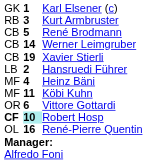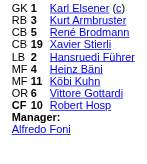 <table cellspacing="0" cellpadding="0" style="font-size:90%; margin:0.2em auto;">
 <tr>
 <th width="25"></th>
 <th width="25"></th>
 </tr>
 <tr>
 <td>GK</td>
 <td><strong>1</strong></td>
 <td><a href='#'>Karl Elsener</a> (<a href='#'>c</a>)</td>
 </tr>
 <tr>
 <td>RB</td>
 <td><strong>3</strong></td>
 <td><a href='#'>Kurt Armbruster</a></td>
 </tr>
 <tr>
 <td>CB</td>
 <td><strong>5</strong></td>
 <td><a href='#'>René Brodmann</a></td>
-</tr>
-<tr>
-<td>CB</td>
-<td><strong>14</strong></td>
-<td><a href='#'>Werner Leimgruber</a></td>
 </tr>
 <tr>
 <td>CB</td>
 <td><strong>19</strong></td>
 <td><a href='#'>Xavier Stierli</a></td>
 </tr>
 <tr>
 <td>LB</td>
 <td><strong>2</strong></td>
 <td><a href='#'>Hansruedi Führer</a></td>
 </tr>
 <tr>
 <td>MF</td>
 <td><strong>4</strong></td>
 <td><a href='#'>Heinz Bäni</a></td>
 </tr>
 <tr>
 <td>MF</td>
 <td><strong>11</strong></td>
 <td><a href='#'>Köbi Kuhn</a></td>
 </tr>
 <tr>
 <td>OR</td>
 <td><strong>6</strong></td>
 <td><a href='#'>Vittore Gottardi</a></td>
 </tr>
 <tr>
 <td><strong>CF</strong></td>
-<td style="background: paleturquoise;"><strong>10</strong></td>
+<td><strong>10</strong></td>
 <td><a href='#'>Robert Hosp</a></td>
-</tr>
-<tr>
-<td>OL</td>
-<td><strong>16</strong></td>
-<td><a href='#'>René-Pierre Quentin</a></td>
 </tr>
 <tr>
 <td colspan="3"><strong>Manager:</strong></td>
 </tr>
 <tr>
 <td colspan="3"> <a href='#'>Alfredo Foni</a></td>
 </tr>
 </table>
